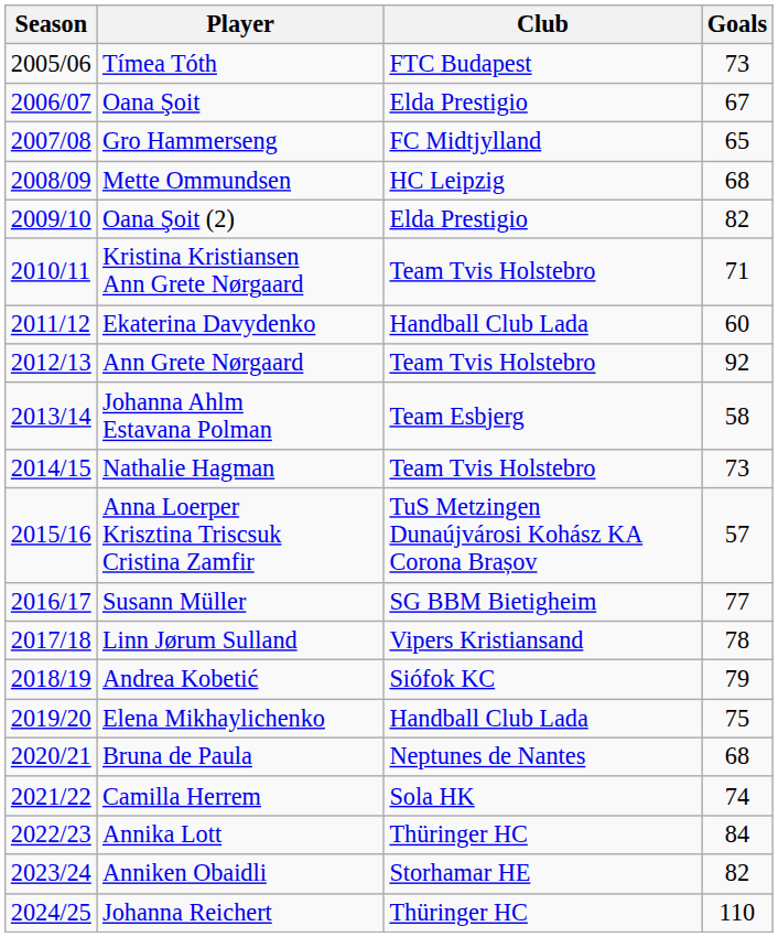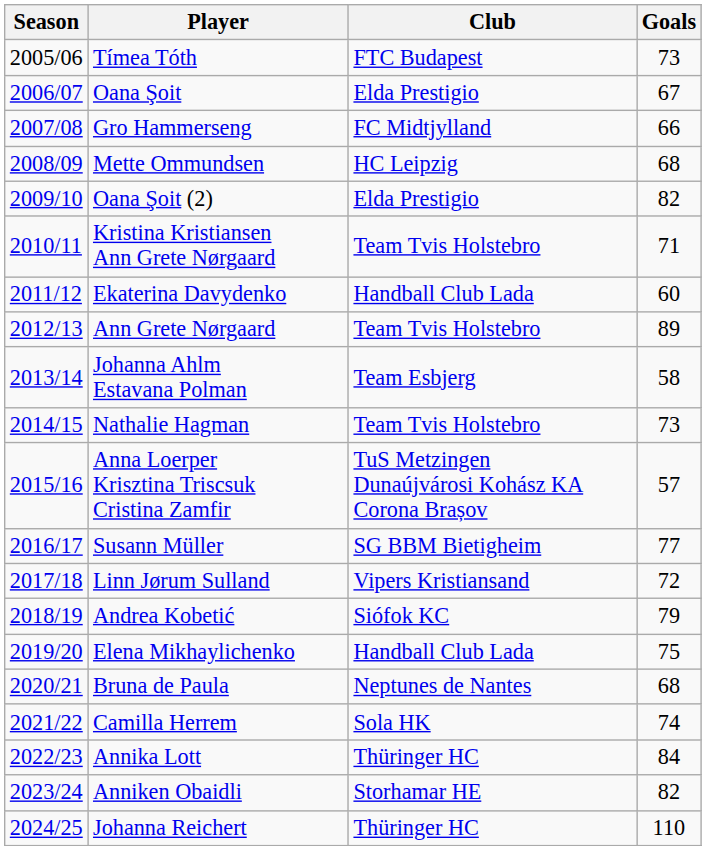 <table class="wikitable">
 <tr>
 <th width=10>Season</th>
 <th width=180>Player</th>
 <th width=200>Club</th>
 <th width=10>Goals</th>
 </tr>
 <tr>
 <td>2005/06</td>
 <td> <a href='#'>Tímea Tóth</a></td>
 <td> <a href='#'>FTC Budapest</a></td>
 <td style="text-align:center;">73</td>
 </tr>
 <tr>
 <td><a href='#'>2006/07</a></td>
 <td> <a href='#'>Oana Şoit</a></td>
 <td> <a href='#'>Elda Prestigio</a></td>
 <td style="text-align:center;">67</td>
 </tr>
 <tr>
 <td><a href='#'>2007/08</a></td>
 <td> <a href='#'>Gro Hammerseng</a></td>
 <td> <a href='#'>FC Midtjylland</a></td>
-<td style="text-align:center;">65</td>
+<td style="text-align:center;">66</td>
 </tr>
 <tr>
 <td><a href='#'>2008/09</a></td>
 <td> <a href='#'>Mette Ommundsen</a></td>
 <td> <a href='#'>HC Leipzig</a></td>
 <td style="text-align:center;">68</td>
 </tr>
 <tr>
 <td><a href='#'>2009/10</a></td>
 <td> <a href='#'>Oana Şoit</a> (2)</td>
 <td> <a href='#'>Elda Prestigio</a></td>
 <td style="text-align:center;">82</td>
 </tr>
 <tr>
 <td><a href='#'>2010/11</a></td>
 <td> <a href='#'>Kristina Kristiansen</a><br> <a href='#'>Ann Grete Nørgaard</a></td>
 <td> <a href='#'>Team Tvis Holstebro</a></td>
 <td style="text-align:center;">71</td>
 </tr>
 <tr>
 <td><a href='#'>2011/12</a></td>
 <td> <a href='#'>Ekaterina Davydenko</a></td>
 <td> <a href='#'>Handball Club Lada</a></td>
 <td style="text-align:center;">60</td>
 </tr>
 <tr>
 <td><a href='#'>2012/13</a></td>
 <td> <a href='#'>Ann Grete Nørgaard</a></td>
 <td> <a href='#'>Team Tvis Holstebro</a></td>
-<td style="text-align:center;">92</td>
+<td style="text-align:center;">89</td>
 </tr>
 <tr>
 <td><a href='#'>2013/14</a></td>
 <td> <a href='#'>Johanna Ahlm</a><br> <a href='#'>Estavana Polman</a></td>
 <td> <a href='#'>Team Esbjerg</a></td>
 <td style="text-align:center;">58</td>
 </tr>
 <tr>
 <td><a href='#'>2014/15</a></td>
 <td> <a href='#'>Nathalie Hagman</a></td>
 <td> <a href='#'>Team Tvis Holstebro</a></td>
 <td style="text-align:center;">73</td>
 </tr>
 <tr>
 <td><a href='#'>2015/16</a></td>
 <td> <a href='#'>Anna Loerper</a><br> <a href='#'>Krisztina Triscsuk</a><br> <a href='#'>Cristina Zamfir</a></td>
 <td> <a href='#'>TuS Metzingen</a><br> <a href='#'>Dunaújvárosi Kohász KA</a><br> <a href='#'>Corona Brașov</a></td>
 <td style="text-align:center;">57</td>
 </tr>
 <tr>
 <td><a href='#'>2016/17</a></td>
 <td> <a href='#'>Susann Müller</a></td>
 <td> <a href='#'>SG BBM Bietigheim</a></td>
 <td style="text-align:center;">77</td>
 </tr>
 <tr>
 <td><a href='#'>2017/18</a></td>
 <td> <a href='#'>Linn Jørum Sulland</a></td>
 <td> <a href='#'>Vipers Kristiansand</a></td>
-<td style="text-align:center;">78</td>
+<td style="text-align:center;">72</td>
 </tr>
 <tr>
 <td><a href='#'>2018/19</a></td>
 <td> <a href='#'>Andrea Kobetić</a></td>
 <td> <a href='#'>Siófok KC</a></td>
 <td style="text-align:center;">79</td>
 </tr>
 <tr>
 <td><a href='#'>2019/20</a></td>
 <td> <a href='#'>Elena Mikhaylichenko</a></td>
 <td> <a href='#'>Handball Club Lada</a></td>
 <td style="text-align:center;">75</td>
 </tr>
 <tr>
 <td><a href='#'>2020/21</a></td>
 <td> <a href='#'>Bruna de Paula</a></td>
 <td> <a href='#'>Neptunes de Nantes</a></td>
 <td style="text-align:center;">68</td>
 </tr>
 <tr>
 <td><a href='#'>2021/22</a></td>
 <td> <a href='#'>Camilla Herrem</a></td>
 <td> <a href='#'>Sola HK</a></td>
 <td style="text-align:center;">74</td>
 </tr>
 <tr>
 <td><a href='#'>2022/23</a></td>
 <td> <a href='#'>Annika Lott</a></td>
 <td> <a href='#'>Thüringer HC</a></td>
 <td style="text-align:center;">84</td>
 </tr>
 <tr>
 <td><a href='#'>2023/24</a></td>
 <td> <a href='#'>Anniken Obaidli</a></td>
 <td> <a href='#'>Storhamar HE</a></td>
 <td style="text-align:center;">82</td>
 </tr>
 <tr>
 <td><a href='#'>2024/25</a></td>
 <td> <a href='#'>Johanna Reichert</a></td>
 <td> <a href='#'>Thüringer HC</a></td>
 <td style="text-align:center;">110</td>
 </tr>
 <tr>
 </tr>
 </table>
